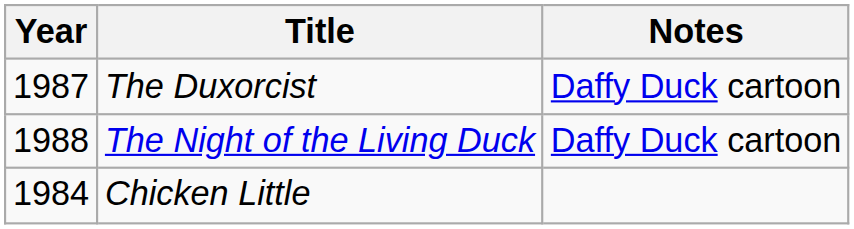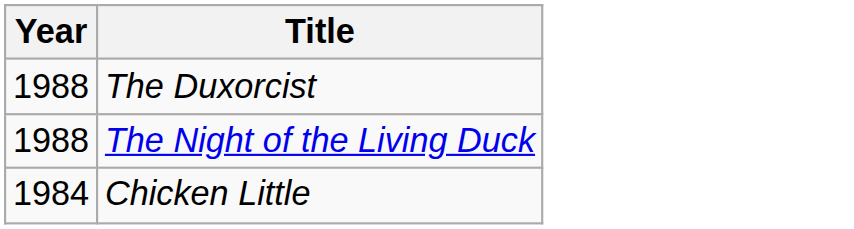 <table class = "wikitable sortable">
 <tr>
 <th>Year</th>
 <th>Title</th>
-<th>Notes</th>
 </tr>
 <tr>
-<td>1987</td>
+<td>1988</td>
 <td><em>The Duxorcist</em></td>
-<td><a href='#'>Daffy Duck</a> cartoon</td>
 </tr>
 <tr>
 <td>1988</td>
 <td><em><a href='#'>The Night of the Living Duck</a></em></td>
-<td><a href='#'>Daffy Duck</a> cartoon</td>
 </tr>
 <tr>
 <td>1984</td>
 <td><em>Chicken Little</em></td>
-<td></td>
 </tr>
 </table>
